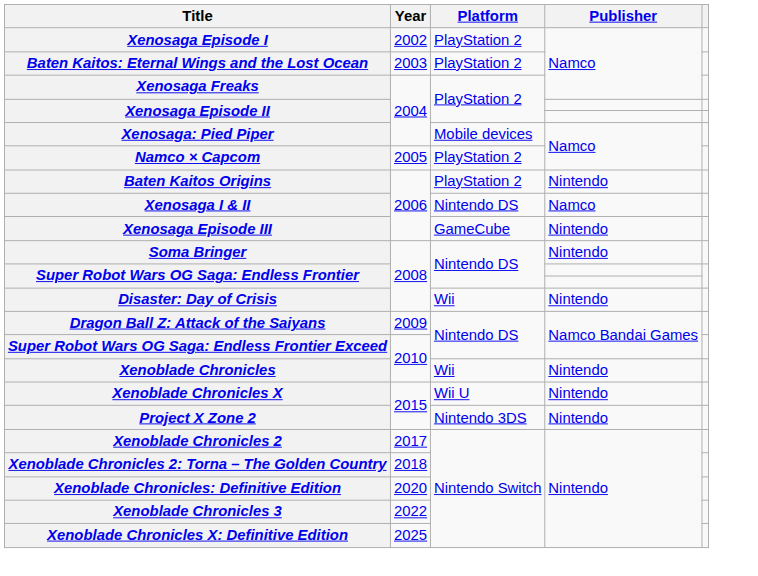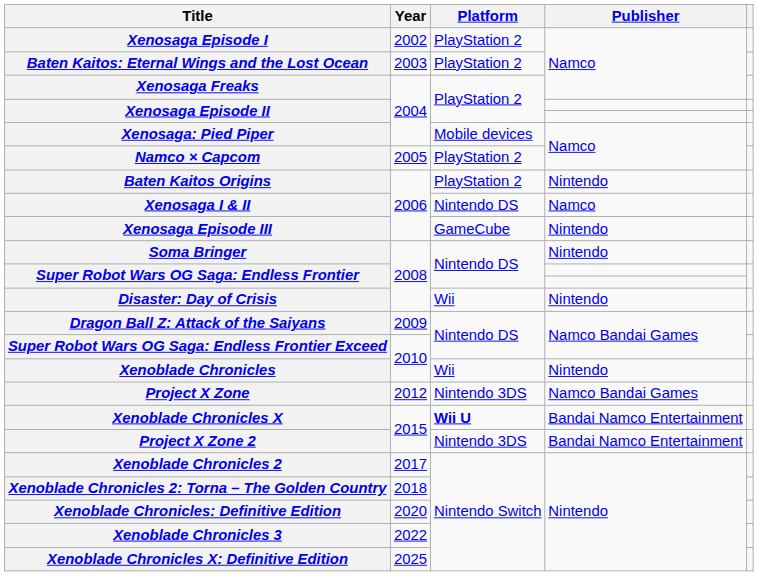 <table class="wikitable sortable plainrowheaders">
 <tr>
 <th scope="col">Title</th>
 <th scope="col">Year</th>
 <th scope="col"><a href='#'>Platform</a></th>
 <th scope="col"><a href='#'>Publisher</a></th>
 <th scope="col" class="unsortable"></th>
 </tr>
 <tr>
 <th scope="row"><em><a href='#'>Xenosaga Episode I</a></em></th>
 <td style="text-align: center;"><a href='#'>2002</a></td>
 <td><a href='#'>PlayStation 2</a></td>
 <td rowspan="3"><a href='#'>Namco</a></td>
 <td></td>
 </tr>
 <tr>
 <th scope="row"><em><a href='#'>Baten Kaitos: Eternal Wings and the Lost Ocean</a></em></th>
 <td style="text-align: center;"><a href='#'>2003</a></td>
 <td><a href='#'>PlayStation 2</a></td>
 <td></td>
 </tr>
 <tr>
 <th scope="row"><a href='#'><em>Xenosaga Freaks</em></a></th>
 <td rowspan="4" style="text-align: center;"><a href='#'>2004</a></td>
 <td rowspan="3"><a href='#'>PlayStation 2</a></td>
 <td></td>
 </tr>
 <tr>
 <th rowspan="2" scope="row"><em><a href='#'>Xenosaga Episode II</a></em></th>
 <td></td>
 <td></td>
 </tr>
 <tr>
 <td></td>
 <td></td>
 </tr>
 <tr>
 <th scope="row"><em><a href='#'>Xenosaga: Pied Piper</a></em></th>
 <td><a href='#'>Mobile devices</a></td>
 <td rowspan="2"><a href='#'>Namco</a></td>
 <td></td>
 </tr>
 <tr>
 <th scope="row"><em><a href='#'>Namco × Capcom</a></em></th>
 <td style="text-align: center;"><a href='#'>2005</a></td>
 <td><a href='#'>PlayStation 2</a></td>
 <td></td>
 </tr>
 <tr>
 <th scope="row"><em><a href='#'>Baten Kaitos Origins</a></em></th>
 <td rowspan="3" style="text-align: center;"><a href='#'>2006</a></td>
 <td><a href='#'>PlayStation 2</a></td>
 <td><a href='#'>Nintendo</a></td>
 <td></td>
 </tr>
 <tr>
 <th scope="row"><em><a href='#'>Xenosaga I & II</a></em></th>
 <td><a href='#'>Nintendo DS</a></td>
 <td><a href='#'>Namco</a></td>
 <td></td>
 </tr>
 <tr>
 <th scope="row"><em><a href='#'>Xenosaga Episode III</a></em></th>
 <td><a href='#'>GameCube</a></td>
 <td><a href='#'>Nintendo</a></td>
 <td></td>
 </tr>
 <tr>
 <th scope="row"><em><a href='#'>Soma Bringer</a></em></th>
 <td rowspan="4" style="text-align: center;"><a href='#'>2008</a></td>
 <td rowspan="3"><a href='#'>Nintendo DS</a></td>
 <td><a href='#'>Nintendo</a></td>
 <td></td>
 </tr>
 <tr>
 <th rowspan="2" scope="row"><em><a href='#'>Super Robot Wars OG Saga: Endless Frontier</a></em></th>
 <td></td>
 <td rowspan="2"></td>
 </tr>
 <tr>
 <td></td>
 </tr>
 <tr>
 <th scope="row"><em><a href='#'>Disaster: Day of Crisis</a></em></th>
 <td><a href='#'>Wii</a></td>
 <td><a href='#'>Nintendo</a></td>
 <td></td>
 </tr>
 <tr>
 <th scope="row"><em><a href='#'>Dragon Ball Z: Attack of the Saiyans</a></em></th>
 <td style="text-align: center;"><a href='#'>2009</a></td>
 <td rowspan="2"><a href='#'>Nintendo DS</a></td>
 <td rowspan="2"><a href='#'>Namco Bandai Games</a></td>
 <td></td>
 </tr>
 <tr>
 <th scope="row"><em><a href='#'>Super Robot Wars OG Saga: Endless Frontier Exceed</a></em></th>
 <td rowspan="2" style="text-align: center;"><a href='#'>2010</a></td>
 <td></td>
 </tr>
 <tr>
 <th scope="row"><em><a href='#'>Xenoblade Chronicles</a></em></th>
 <td><a href='#'>Wii</a></td>
 <td><a href='#'>Nintendo</a></td>
 <td></td>
 </tr>
 <tr>
+<th scope="row"><em><a href='#'>Project X Zone</a></em></th>
+<td style="text-align: center;"><a href='#'>2012</a></td>
+<td><a href='#'>Nintendo 3DS</a></td>
+<td><a href='#'>Namco Bandai Games</a></td>
+<td></td>
+</tr>
+<tr>
 <th scope="row"><em><a href='#'>Xenoblade Chronicles X</a></em></th>
 <td rowspan="2" style="text-align: center;"><a href='#'>2015</a></td>
-<td><a href='#'>Wii U</a></td>
-<td><a href='#'>Nintendo</a></td>
+<td><strong><a href='#'>Wii U</a></strong></td>
+<td><a href='#'>Bandai Namco Entertainment</a></td>
 <td></td>
 </tr>
 <tr>
 <th scope="row"><em><a href='#'>Project X Zone 2</a></em></th>
 <td><a href='#'>Nintendo 3DS</a></td>
-<td><a href='#'>Nintendo</a></td>
+<td><a href='#'>Bandai Namco Entertainment</a></td>
 <td></td>
 </tr>
 <tr>
 <th scope="row"><em><a href='#'>Xenoblade Chronicles 2</a></em></th>
 <td style="text-align: center;"><a href='#'>2017</a></td>
 <td rowspan="5"><a href='#'>Nintendo Switch</a></td>
 <td rowspan="5"><a href='#'>Nintendo</a></td>
 <td></td>
 </tr>
 <tr>
 <th scope="row"><em><a href='#'>Xenoblade Chronicles 2: Torna – The Golden Country</a></em></th>
 <td style="text-align: center;"><a href='#'>2018</a></td>
 <td></td>
 </tr>
 <tr>
 <th scope="row"><em><a href='#'>Xenoblade Chronicles: Definitive Edition</a></em></th>
 <td style="text-align: center;"><a href='#'>2020</a></td>
 <td></td>
 </tr>
 <tr>
 <th scope="row"><em><a href='#'>Xenoblade Chronicles 3</a></em></th>
 <td style="text-align: center;"><a href='#'>2022</a></td>
 <td></td>
 </tr>
 <tr>
 <th scope="row"><em><a href='#'>Xenoblade Chronicles X: Definitive Edition</a></em></th>
 <td style="text-align: center;"><a href='#'>2025</a></td>
 </tr>
 </table>
